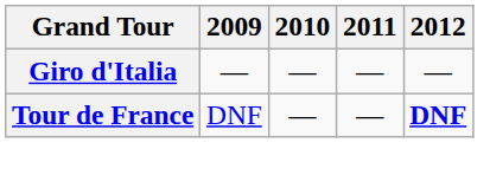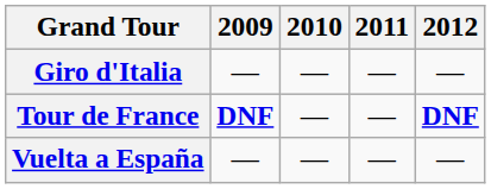 <table class="wikitable plainrowheaders">
 <tr>
 <th>Grand Tour</th>
 <th scope="col">2009</th>
 <th scope="col">2010</th>
 <th scope="col">2011</th>
 <th scope="col">2012</th>
 </tr>
 <tr style="text-align:center;">
 <th scope="row"> <a href='#'>Giro d'Italia</a></th>
 <td>—</td>
 <td>—</td>
 <td>—</td>
 <td>—</td>
 </tr>
 <tr style="text-align:center;">
 <th scope="row"> <a href='#'>Tour de France</a></th>
-<td><a href='#'>DNF</a></td>
+<td><strong><a href='#'>DNF</a></strong></td>
 <td>—</td>
 <td>—</td>
 <td><strong><a href='#'>DNF</a></strong></td>
 </tr>
+<tr style="text-align:center;">
+<th scope="row"> <a href='#'>Vuelta a España</a></th>
+<td>—</td>
+<td>—</td>
+<td>—</td>
+<td>—</td>
+</tr>
 </table>
